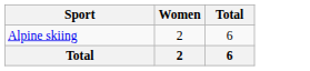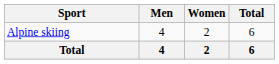 <table class="wikitable sortable" style="text-align:center;">
 <tr>
 <th width=180>Sport</th>
+<th width=55>Men</th>
 <th width=55>Women</th>
 <th width=55>Total</th>
 </tr>
 <tr>
 <td align=left><a href='#'>Alpine skiing</a></td>
+<td>4</td>
 <td>2</td>
 <td>6</td>
 </tr>
 <tr>
 <th>Total</th>
+<th>4</th>
 <th>2</th>
 <th>6</th>
 </tr>
 </table>
